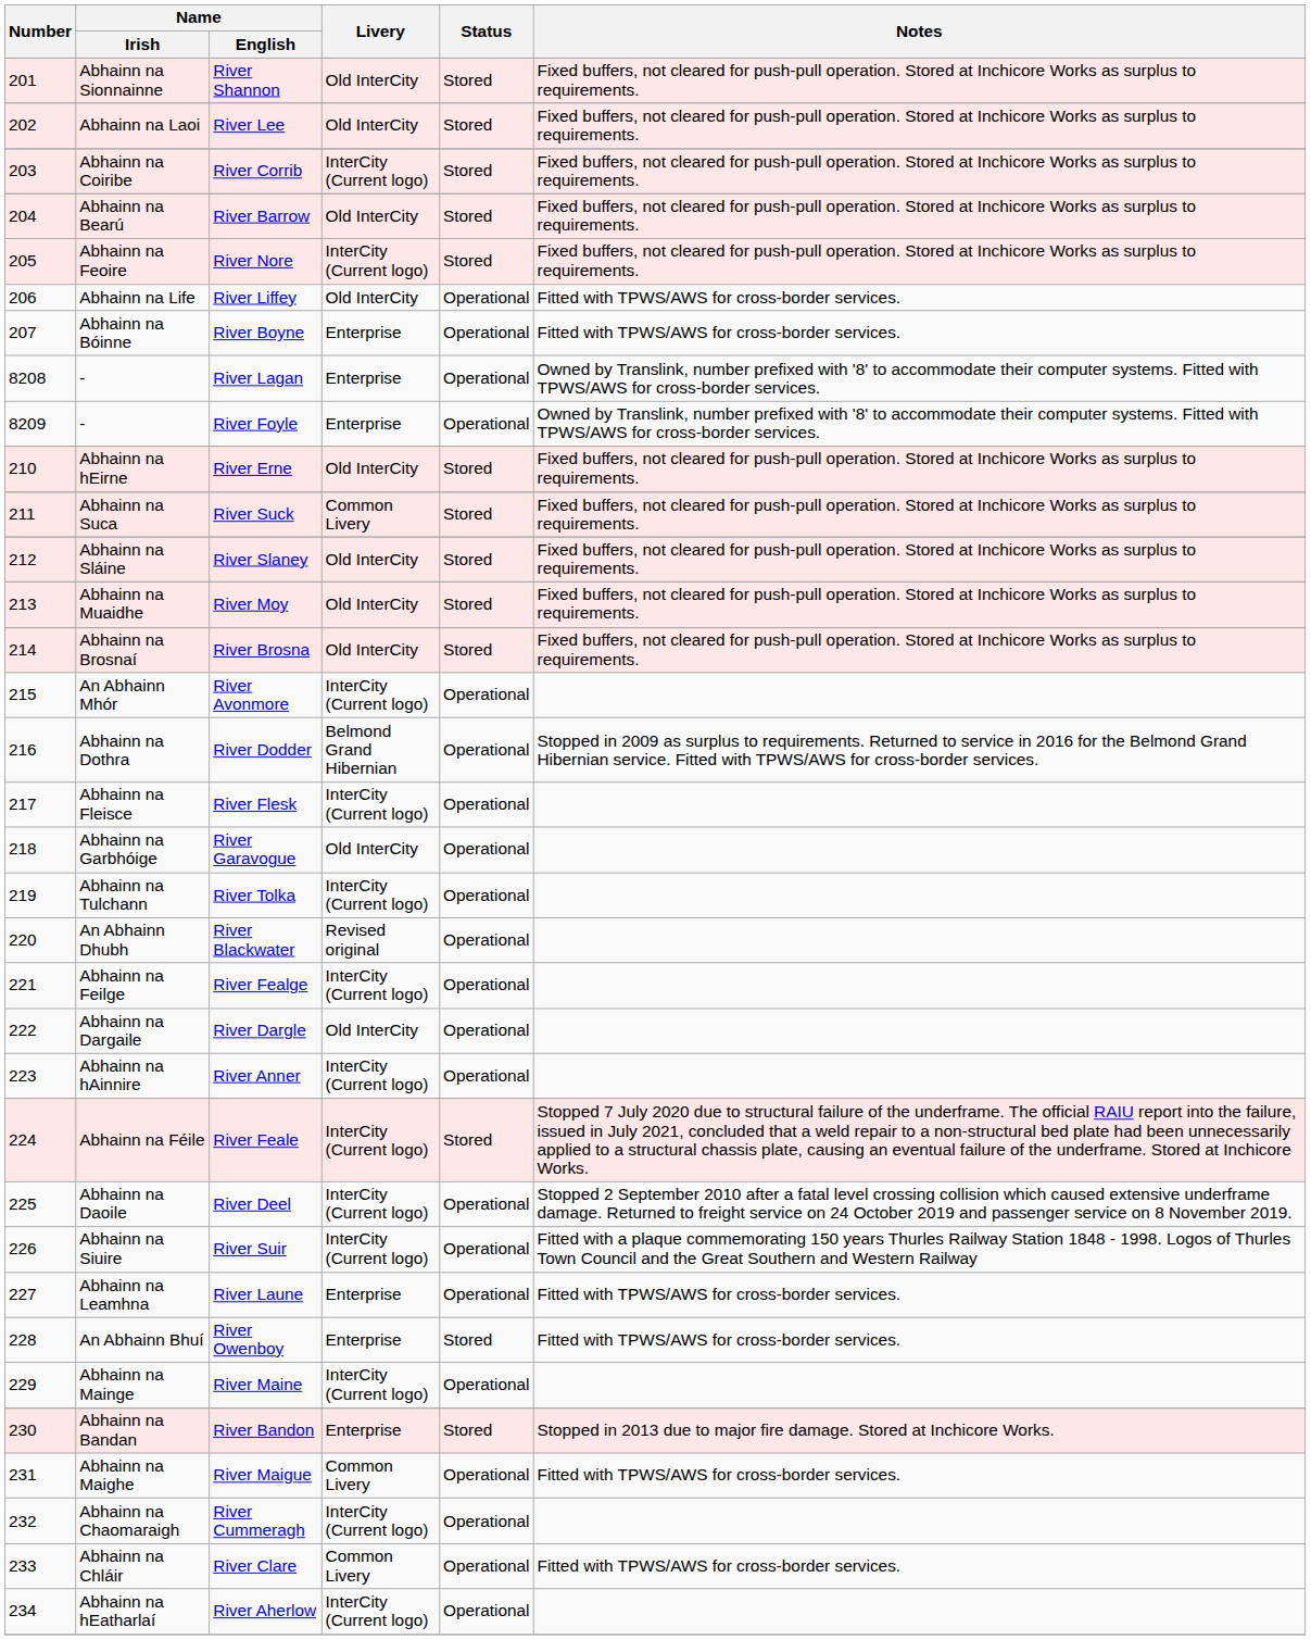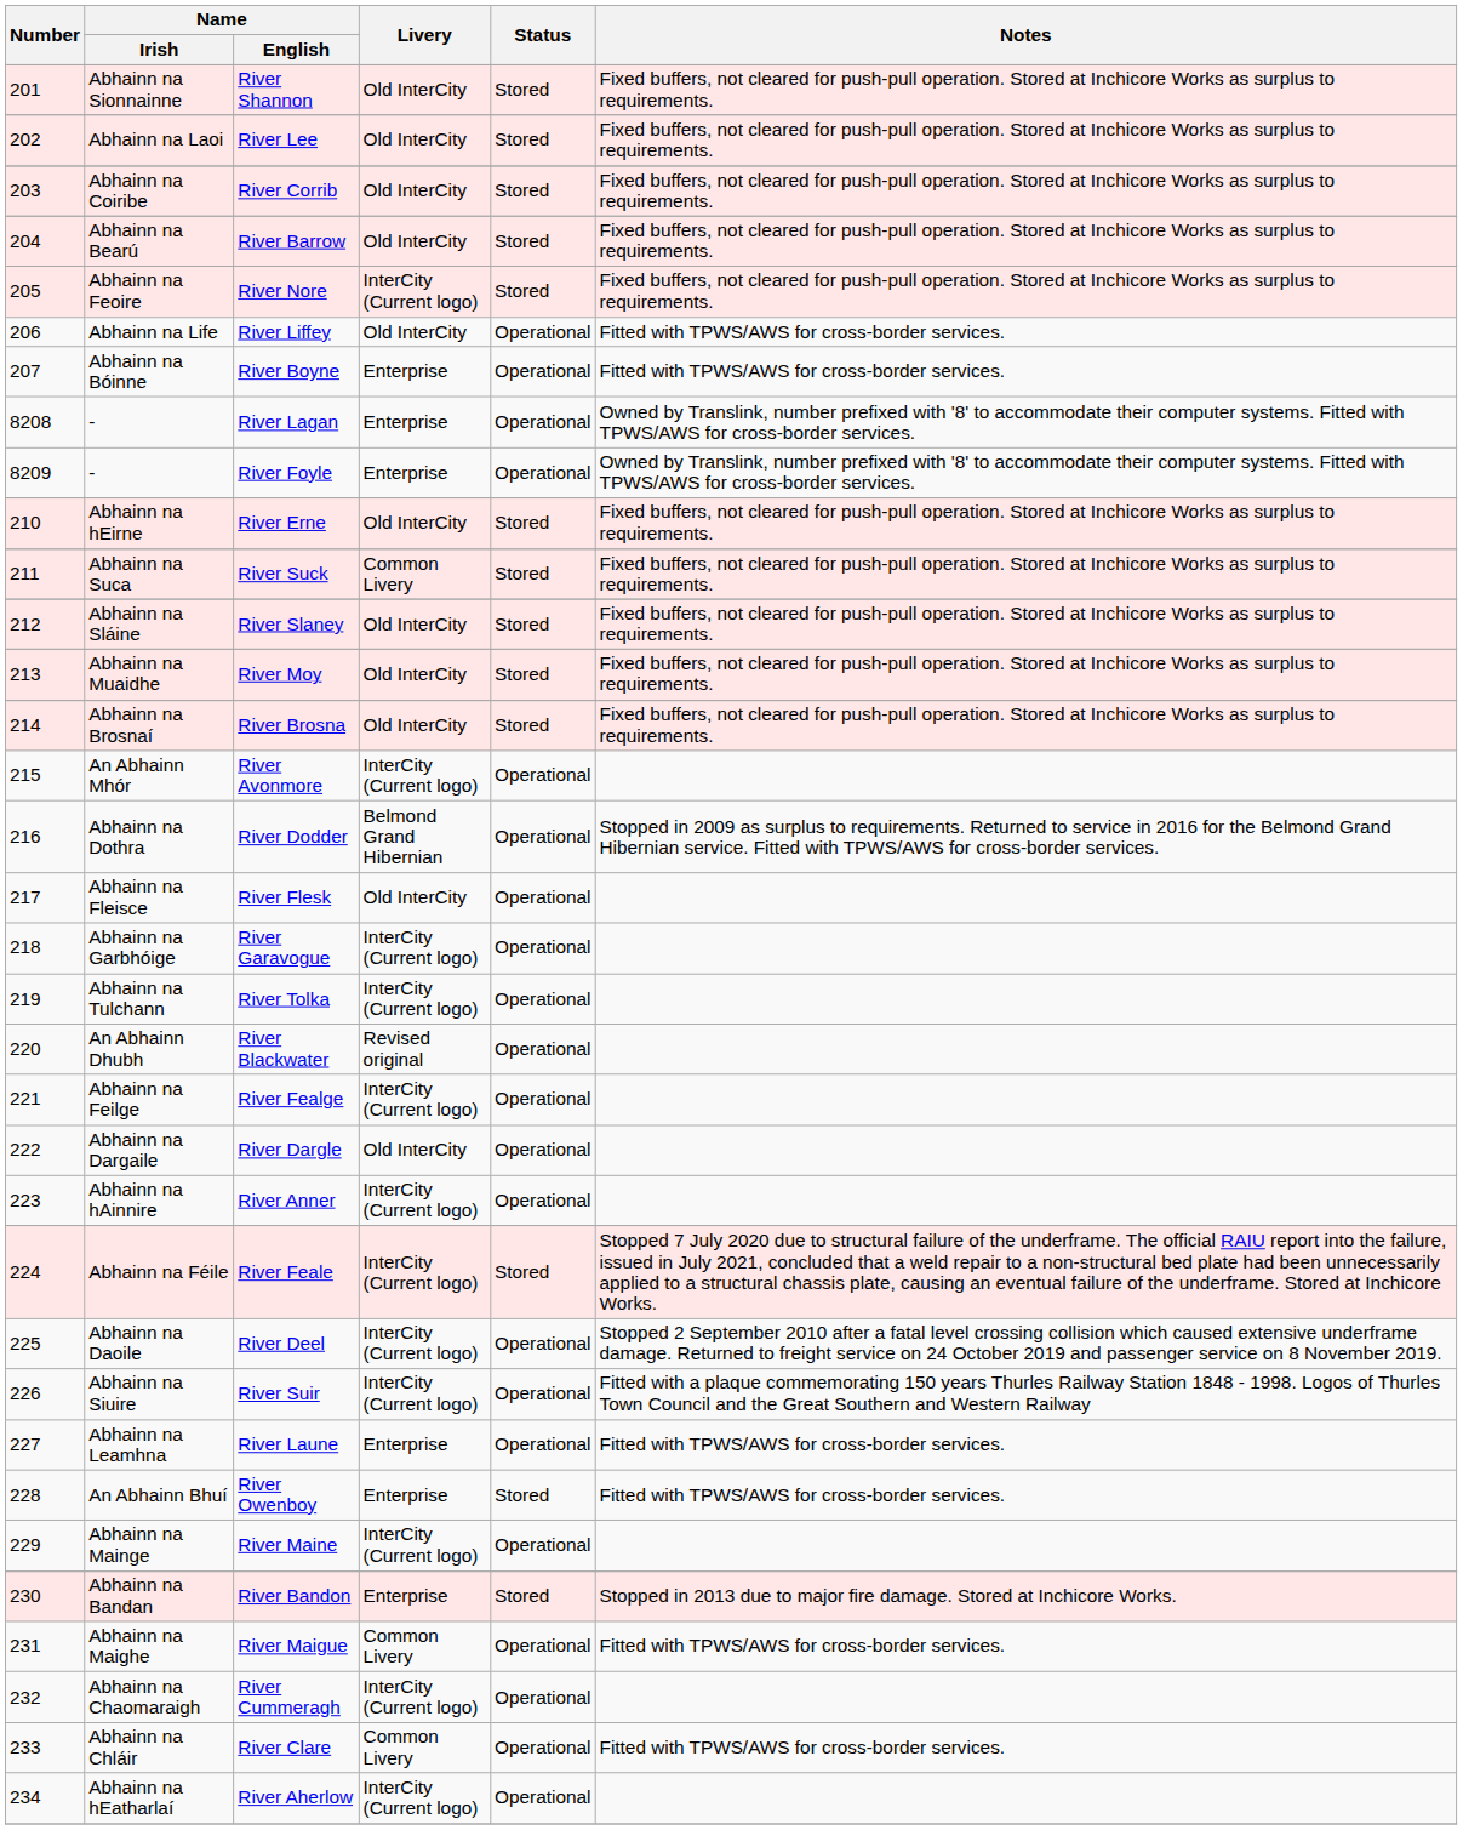 <table class="wikitable sortable">
 <tr>
 <th rowspan=2 align=center>Number</th>
 <th colspan=2 align=center>Name</th>
 <th rowspan=2 align=center>Livery</th>
 <th rowspan=2 align=center>Status</th>
 <th rowspan=2 align=center>Notes</th>
 </tr>
 <tr>
 <th>Irish</th>
 <th>English</th>
 </tr>
 <tr>
 </tr>
 <tr bgcolor=#fee7e6>
 <td>201</td>
 <td>Abhainn na Sionnainne</td>
 <td><a href='#'>River Shannon</a></td>
 <td>Old InterCity</td>
 <td>Stored</td>
 <td>Fixed buffers, not cleared for push-pull operation. Stored at Inchicore Works as surplus to requirements.</td>
 </tr>
 <tr>
 </tr>
 <tr bgcolor=#fee7e6>
 <td>202</td>
 <td>Abhainn na Laoi</td>
 <td><a href='#'>River Lee</a></td>
 <td>Old InterCity</td>
 <td>Stored</td>
 <td>Fixed buffers, not cleared for push-pull operation. Stored at Inchicore Works as surplus to requirements.</td>
 </tr>
 <tr>
 </tr>
 <tr bgcolor=#fee7e6>
 <td>203</td>
 <td>Abhainn na Coiribe</td>
 <td><a href='#'>River Corrib</a></td>
-<td>InterCity (Current logo)</td>
+<td>Old InterCity</td>
 <td>Stored</td>
 <td>Fixed buffers, not cleared for push-pull operation. Stored at Inchicore Works as surplus to requirements.</td>
 </tr>
 <tr>
 </tr>
 <tr bgcolor=#fee7e6>
 <td>204</td>
 <td>Abhainn na Bearú</td>
 <td><a href='#'>River Barrow</a></td>
 <td>Old InterCity</td>
 <td>Stored</td>
 <td>Fixed buffers, not cleared for push-pull operation. Stored at Inchicore Works as surplus to requirements.</td>
 </tr>
 <tr>
 </tr>
 <tr bgcolor=#fee7e6>
 <td>205</td>
 <td>Abhainn na Feoire</td>
 <td><a href='#'>River Nore</a></td>
 <td>InterCity (Current logo)</td>
 <td>Stored</td>
 <td>Fixed buffers, not cleared for push-pull operation. Stored at Inchicore Works as surplus to requirements.</td>
 </tr>
 <tr>
 <td>206</td>
 <td>Abhainn na Life</td>
 <td><a href='#'>River Liffey</a></td>
 <td>Old InterCity</td>
 <td>Operational</td>
 <td>Fitted with TPWS/AWS for cross-border services.</td>
 </tr>
 <tr>
 <td>207</td>
 <td>Abhainn na Bóinne</td>
 <td><a href='#'>River Boyne</a></td>
 <td>Enterprise</td>
 <td>Operational</td>
 <td>Fitted with TPWS/AWS for cross-border services.</td>
 </tr>
 <tr>
 <td>8208</td>
 <td>-</td>
 <td><a href='#'>River Lagan</a></td>
 <td>Enterprise</td>
 <td>Operational</td>
 <td>Owned by Translink, number prefixed with '8' to accommodate their computer systems. Fitted with TPWS/AWS for cross-border services.</td>
 </tr>
 <tr>
 <td>8209</td>
 <td>-</td>
 <td><a href='#'>River Foyle</a></td>
 <td>Enterprise</td>
 <td>Operational</td>
 <td>Owned by Translink, number prefixed with '8' to accommodate their computer systems. Fitted with TPWS/AWS for cross-border services.</td>
 </tr>
 <tr>
 </tr>
 <tr bgcolor=#fee7e6>
 <td>210</td>
 <td>Abhainn na hEirne</td>
 <td><a href='#'>River Erne</a></td>
 <td>Old InterCity</td>
 <td>Stored</td>
 <td>Fixed buffers, not cleared for push-pull operation. Stored at Inchicore Works as surplus to requirements.</td>
 </tr>
 <tr>
 </tr>
 <tr bgcolor=#fee7e6>
 <td>211</td>
 <td>Abhainn na Suca</td>
 <td><a href='#'>River Suck</a></td>
 <td>Common Livery</td>
 <td>Stored</td>
 <td>Fixed buffers, not cleared for push-pull operation. Stored at Inchicore Works as surplus to requirements.</td>
 </tr>
 <tr>
 </tr>
 <tr bgcolor=#fee7e6>
 <td>212</td>
 <td>Abhainn na Sláine</td>
 <td><a href='#'>River Slaney</a></td>
 <td>Old InterCity</td>
 <td>Stored</td>
 <td>Fixed buffers, not cleared for push-pull operation. Stored at Inchicore Works as surplus to requirements.</td>
 </tr>
 <tr>
 </tr>
 <tr bgcolor=#fee7e6>
 <td>213</td>
 <td>Abhainn na Muaidhe</td>
 <td><a href='#'>River Moy</a></td>
 <td>Old InterCity</td>
 <td>Stored</td>
 <td>Fixed buffers, not cleared for push-pull operation. Stored at Inchicore Works as surplus to requirements.</td>
 </tr>
 <tr>
 </tr>
 <tr bgcolor=#fee7e6>
 <td>214</td>
 <td>Abhainn na Brosnaí</td>
 <td><a href='#'>River Brosna</a></td>
 <td>Old InterCity</td>
 <td>Stored</td>
 <td>Fixed buffers, not cleared for push-pull operation. Stored at Inchicore Works as surplus to requirements.</td>
 </tr>
 <tr>
 <td>215</td>
 <td>An Abhainn Mhór</td>
 <td><a href='#'>River Avonmore</a></td>
 <td>InterCity (Current logo)</td>
 <td>Operational</td>
 <td></td>
 </tr>
 <tr>
 <td>216</td>
 <td>Abhainn na Dothra</td>
 <td><a href='#'>River Dodder</a></td>
 <td>Belmond Grand Hibernian</td>
 <td>Operational</td>
 <td>Stopped in 2009 as surplus to requirements. Returned to service in 2016 for the Belmond Grand Hibernian service. Fitted with TPWS/AWS for cross-border services.</td>
 </tr>
 <tr>
 <td>217</td>
 <td>Abhainn na Fleisce</td>
 <td><a href='#'>River Flesk</a></td>
-<td>InterCity (Current logo)</td>
+<td>Old InterCity</td>
 <td>Operational</td>
 <td></td>
 </tr>
 <tr>
 <td>218</td>
 <td>Abhainn na Garbhóige</td>
 <td><a href='#'>River Garavogue</a></td>
-<td>Old InterCity</td>
+<td>InterCity (Current logo)</td>
 <td>Operational</td>
 <td></td>
 </tr>
 <tr>
 <td>219</td>
 <td>Abhainn na Tulchann</td>
 <td><a href='#'>River Tolka</a></td>
 <td>InterCity (Current logo)</td>
 <td>Operational</td>
 <td></td>
 </tr>
 <tr>
 <td>220</td>
 <td>An Abhainn Dhubh</td>
 <td><a href='#'>River Blackwater</a></td>
 <td>Revised original</td>
 <td>Operational</td>
 <td></td>
 </tr>
 <tr>
 <td>221</td>
 <td>Abhainn na Feilge</td>
 <td><a href='#'>River Fealge</a></td>
 <td>InterCity (Current logo)</td>
 <td>Operational</td>
 <td></td>
 </tr>
 <tr>
 <td>222</td>
 <td>Abhainn na Dargaile</td>
 <td><a href='#'>River Dargle</a></td>
 <td>Old InterCity</td>
 <td>Operational</td>
 <td></td>
 </tr>
 <tr>
 <td>223</td>
 <td>Abhainn na hAinnire</td>
 <td><a href='#'>River Anner</a></td>
 <td>InterCity (Current logo)</td>
 <td>Operational</td>
 <td></td>
 </tr>
 <tr>
 </tr>
 <tr bgcolor=#fee7e6>
 <td>224</td>
 <td>Abhainn na Féile</td>
 <td><a href='#'>River Feale</a></td>
 <td>InterCity (Current logo)</td>
 <td>Stored</td>
 <td>Stopped 7 July 2020 due to structural failure of the underframe. The official <a href='#'>RAIU</a> report into the failure, issued in July 2021, concluded that a weld repair to a non-structural bed plate had been unnecessarily applied to a structural chassis plate, causing an eventual failure of the underframe. Stored at Inchicore Works.</td>
 </tr>
 <tr>
 <td>225</td>
 <td>Abhainn na Daoile</td>
 <td><a href='#'>River Deel</a></td>
 <td>InterCity (Current logo)</td>
 <td>Operational</td>
 <td>Stopped 2 September 2010 after a fatal level crossing collision which caused extensive underframe damage. Returned to freight service on 24 October 2019 and passenger service on 8 November 2019.</td>
 </tr>
 <tr>
 <td>226</td>
 <td>Abhainn na Siuire</td>
 <td><a href='#'>River Suir</a></td>
 <td>InterCity (Current logo)</td>
 <td>Operational</td>
 <td>Fitted with a plaque commemorating 150 years Thurles Railway Station 1848 - 1998. Logos of Thurles Town Council and the Great Southern and Western Railway</td>
 </tr>
 <tr>
 <td>227</td>
 <td>Abhainn na Leamhna</td>
 <td><a href='#'>River Laune</a></td>
 <td>Enterprise</td>
 <td>Operational</td>
 <td>Fitted with TPWS/AWS for cross-border services.</td>
 </tr>
 <tr>
 <td>228</td>
 <td>An Abhainn Bhuí</td>
 <td><a href='#'>River Owenboy</a></td>
 <td>Enterprise</td>
 <td>Stored</td>
 <td>Fitted with TPWS/AWS for cross-border services.</td>
 </tr>
 <tr>
 <td>229</td>
 <td>Abhainn na Mainge</td>
 <td><a href='#'>River Maine</a></td>
 <td>InterCity (Current logo)</td>
 <td>Operational</td>
 <td></td>
 </tr>
 <tr>
 </tr>
 <tr bgcolor=#fee7e6>
 <td>230</td>
 <td>Abhainn na Bandan</td>
 <td><a href='#'>River Bandon</a></td>
 <td>Enterprise</td>
 <td>Stored</td>
 <td>Stopped in 2013 due to major fire damage. Stored at Inchicore Works.</td>
 </tr>
 <tr>
 <td>231</td>
 <td>Abhainn na Maighe</td>
 <td><a href='#'>River Maigue</a></td>
 <td>Common Livery</td>
 <td>Operational</td>
 <td>Fitted with TPWS/AWS for cross-border services.</td>
 </tr>
 <tr>
 <td>232</td>
 <td>Abhainn na Chaomaraigh</td>
 <td><a href='#'>River Cummeragh</a></td>
 <td>InterCity (Current logo)</td>
 <td>Operational</td>
 <td></td>
 </tr>
 <tr>
 <td>233</td>
 <td>Abhainn na Chláir</td>
 <td><a href='#'>River Clare</a></td>
 <td>Common Livery</td>
 <td>Operational</td>
 <td>Fitted with TPWS/AWS for cross-border services.</td>
 </tr>
 <tr>
 <td>234</td>
 <td>Abhainn na hEatharlaí</td>
 <td><a href='#'>River Aherlow</a></td>
 <td>InterCity (Current logo)</td>
 <td>Operational</td>
 <td></td>
 </tr>
 <tr>
 </tr>
 </table>
